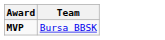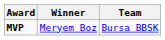 <table class=wikitable>
 <tr>
 <th>Award</th>
+<th>Winner</th>
 <th>Team</th>
 </tr>
 <tr>
 <td><strong>MVP</strong></td>
+<td> <a href='#'>Meryem Boz</a></td>
 <td> <a href='#'>Bursa BBSK</a></td>
 </tr>
 </table>
